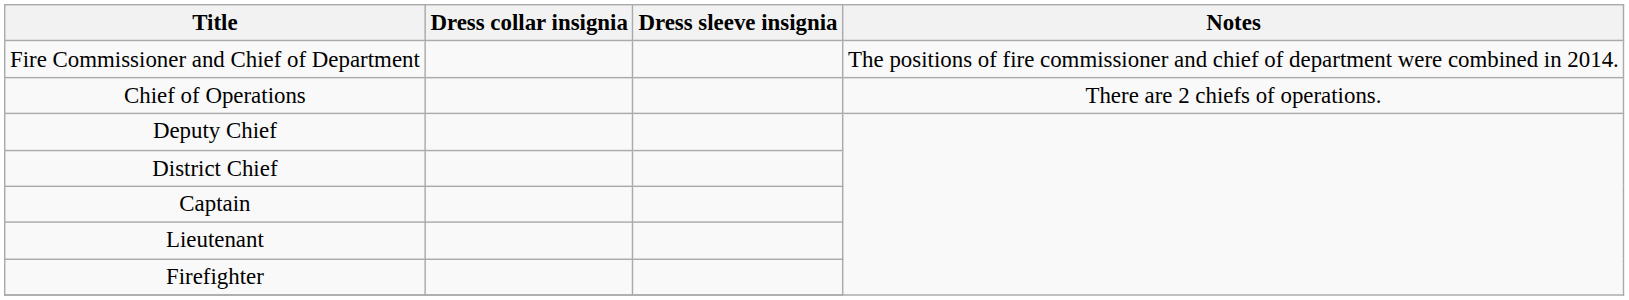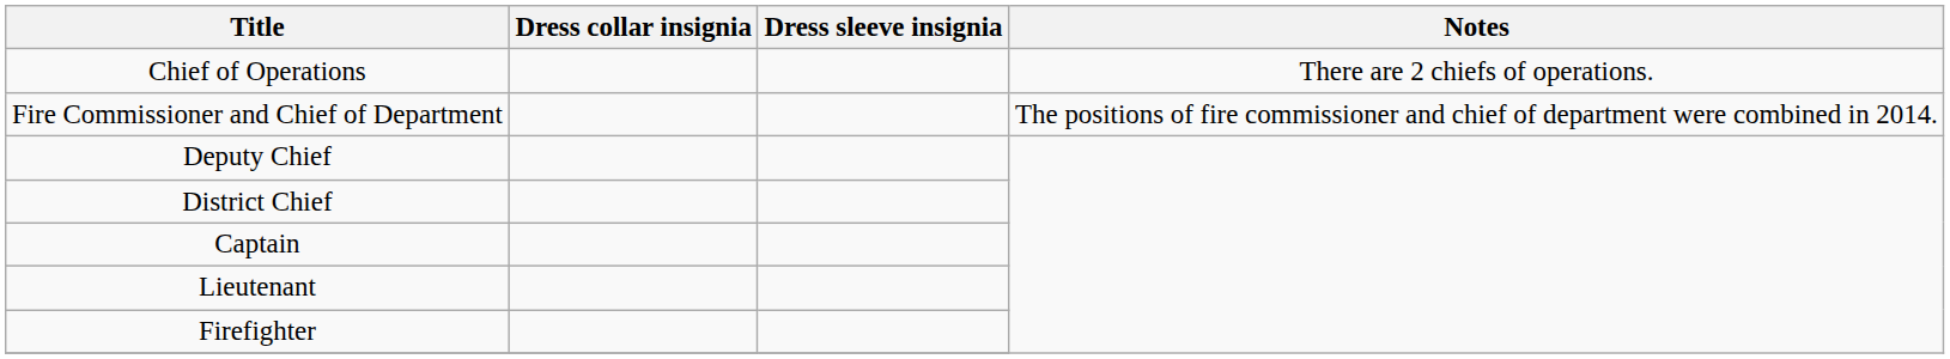 <table class="wikitable" style="text-align:center;">
 <tr>
 <th>Title</th>
 <th>Dress collar insignia</th>
 <th>Dress sleeve insignia</th>
 <th>Notes</th>
 </tr>
 <tr>
+<td>Chief of Operations</td>
+<td></td>
+<td></td>
+<td>There are 2 chiefs of operations.</td>
+</tr>
+<tr>
 <td>Fire Commissioner and Chief of Department</td>
 <td></td>
 <td></td>
 <td>The positions of fire commissioner and chief of department were combined in 2014.</td>
-</tr>
-<tr>
-<td>Chief of Operations</td>
-<td></td>
-<td></td>
-<td>There are 2 chiefs of operations.</td>
 </tr>
 <tr>
 <td>Deputy Chief</td>
 <td></td>
 <td></td>
 </tr>
 <tr>
 <td>District Chief</td>
 <td></td>
 <td></td>
 </tr>
 <tr>
 <td>Captain</td>
 <td></td>
 <td></td>
 </tr>
 <tr>
 <td>Lieutenant</td>
 <td></td>
 <td></td>
 </tr>
 <tr>
 <td>Firefighter</td>
 <td></td>
 <td></td>
 </tr>
 <tr>
 </tr>
 </table>
